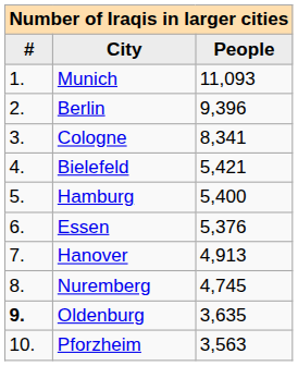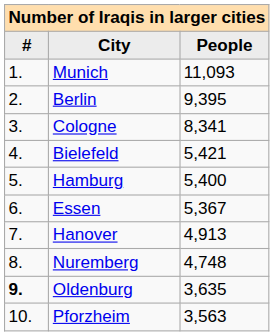 <table class="wikitable">
 <tr>
 <td colspan="10"  style="text-align:center; background:#ffdead;"><strong>Number of Iraqis in larger cities </strong></td>
 </tr>
 <tr style="background:#ddd;">
 <th style="background:#ececec;">#</th>
 <th style="background:#ececec;">City</th>
 <th style="background:#ececec;">People</th>
 </tr>
 <tr style="text-align:left;">
 <td>1.</td>
 <td><a href='#'>Munich</a></td>
 <td>11,093</td>
 </tr>
 <tr style="text-align:left;">
 <td>2.</td>
 <td><a href='#'>Berlin</a></td>
-<td>9,396</td>
+<td>9,395</td>
 </tr>
 <tr style="text-align:left;">
 <td>3.</td>
 <td><a href='#'>Cologne</a></td>
 <td>8,341</td>
 </tr>
 <tr style="text-align:left;">
 <td>4.</td>
 <td><a href='#'>Bielefeld</a></td>
 <td>5,421</td>
 </tr>
 <tr style="text-align:left;">
 <td>5.</td>
 <td><a href='#'>Hamburg</a></td>
 <td>5,400</td>
 </tr>
 <tr style="text-align:left;">
 <td>6.</td>
 <td><a href='#'>Essen</a></td>
-<td>5,376</td>
+<td>5,367</td>
 </tr>
 <tr style="text-align:left;">
 <td>7.</td>
 <td><a href='#'>Hanover</a></td>
 <td>4,913</td>
 </tr>
 <tr style="text-align:left;">
 <td>8.</td>
 <td><a href='#'>Nuremberg</a></td>
-<td>4,745</td>
+<td>4,748</td>
 </tr>
 <tr style="text-align:left;">
 <td><strong>9.</strong></td>
 <td><a href='#'>Oldenburg</a></td>
 <td>3,635</td>
 </tr>
 <tr style="text-align:left;">
 <td>10.</td>
 <td><a href='#'>Pforzheim</a></td>
 <td>3,563</td>
 </tr>
 </table>
